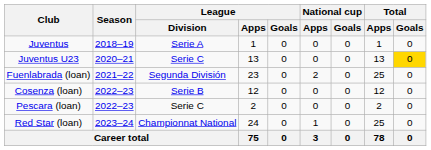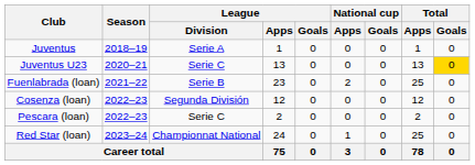 <table class="wikitable" style="text-align:center">
 <tr>
 <th rowspan="2">Club</th>
 <th rowspan="2">Season</th>
 <th colspan="3">League</th>
 <th colspan="2">National cup</th>
 <th colspan="2">Total</th>
 </tr>
 <tr>
 <th>Division</th>
 <th>Apps</th>
 <th>Goals</th>
 <th>Apps</th>
 <th>Goals</th>
 <th>Apps</th>
 <th>Goals</th>
 </tr>
 <tr>
 <td><a href='#'>Juventus</a></td>
 <td><a href='#'>2018–19</a></td>
 <td><a href='#'>Serie A</a></td>
 <td>1</td>
 <td>0</td>
 <td>0</td>
 <td>0</td>
 <td>1</td>
 <td>0</td>
 </tr>
 <tr>
 <td><a href='#'>Juventus U23</a></td>
 <td><a href='#'>2020–21</a></td>
 <td><a href='#'>Serie C</a></td>
 <td>13</td>
 <td>0</td>
 <td>0</td>
 <td>0</td>
 <td>13</td>
 <td style="background: gold;">0</td>
 </tr>
 <tr>
 <td><a href='#'>Fuenlabrada</a> (loan)</td>
 <td><a href='#'>2021–22</a></td>
-<td><a href='#'>Segunda División</a></td>
+<td><a href='#'>Serie B</a></td>
 <td>23</td>
 <td>0</td>
 <td>2</td>
 <td>0</td>
 <td>25</td>
 <td>0</td>
 </tr>
 <tr>
 <td><a href='#'>Cosenza</a> (loan)</td>
 <td><a href='#'>2022–23</a></td>
-<td><a href='#'>Serie B</a></td>
+<td><a href='#'>Segunda División</a></td>
 <td>12</td>
 <td>0</td>
 <td>0</td>
 <td>0</td>
 <td>12</td>
 <td>0</td>
 </tr>
 <tr>
 <td><a href='#'>Pescara</a> (loan)</td>
 <td><a href='#'>2022–23</a></td>
 <td>Serie C</td>
 <td>2</td>
 <td>0</td>
 <td>0</td>
 <td>0</td>
 <td>2</td>
 <td>0</td>
 </tr>
 <tr>
 <td><a href='#'>Red Star</a> (loan)</td>
 <td><a href='#'>2023–24</a></td>
 <td><a href='#'>Championnat National</a></td>
 <td>24</td>
 <td>0</td>
 <td>1</td>
 <td>0</td>
 <td>25</td>
 <td>0</td>
 </tr>
 <tr>
 <th colspan="3">Career total</th>
 <th>75</th>
 <th>0</th>
 <th>3</th>
 <th>0</th>
 <th>78</th>
 <th>0</th>
 </tr>
 </table>
